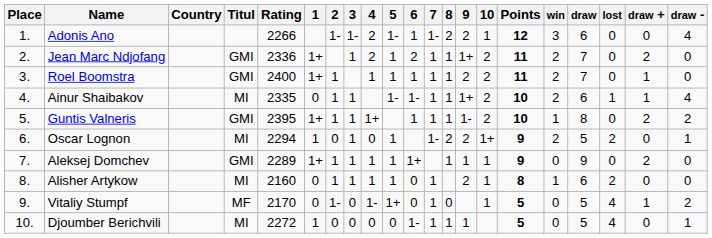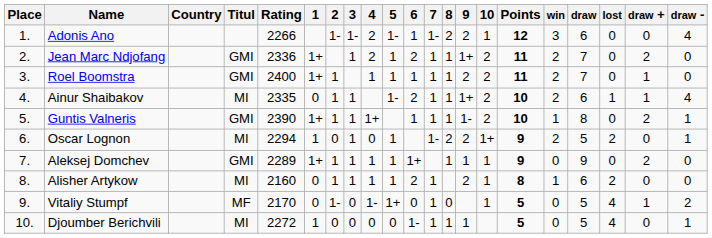 <table class=wikitable style="text-align: center;">
 <tr>
 <th>Place</th>
 <th>Name</th>
 <th>Country</th>
 <th>Titul</th>
 <th>Rating</th>
 <th>1</th>
 <th>2</th>
 <th>3</th>
 <th>4</th>
 <th>5</th>
 <th>6</th>
 <th>7</th>
 <th>8</th>
 <th>9</th>
 <th>10</th>
 <th>Points</th>
 <th><small>win</small></th>
 <th><small>draw</small></th>
 <th><small>lost</small></th>
 <th><small>draw</small> +</th>
 <th><small>draw</small> -</th>
 </tr>
 <tr>
 <td>1.</td>
 <td align="left"><a href='#'>Adonis Ano</a></td>
 <td align="left"></td>
 <td></td>
 <td>2266</td>
 <td></td>
 <td>1-</td>
 <td>1-</td>
 <td>2</td>
 <td>1-</td>
 <td>1</td>
 <td>1-</td>
 <td>2</td>
 <td>2</td>
 <td>1</td>
 <td><strong>12</strong></td>
 <td>3</td>
 <td>6</td>
 <td>0</td>
 <td>0</td>
 <td>4</td>
 </tr>
 <tr>
 <td>2.</td>
 <td align="left"><a href='#'>Jean Marc Ndjofang</a></td>
 <td align="left"></td>
 <td>GMI</td>
 <td>2336</td>
 <td>1+</td>
 <td></td>
 <td>1</td>
 <td>2</td>
 <td>1</td>
 <td>2</td>
 <td>1</td>
 <td>1</td>
 <td>1+</td>
 <td>2</td>
 <td><strong>11</strong></td>
 <td>2</td>
 <td>7</td>
 <td>0</td>
 <td>2</td>
 <td>0</td>
 </tr>
 <tr>
 <td>3.</td>
 <td align="left"><a href='#'>Roel Boomstra</a></td>
 <td align="left"></td>
 <td>GMI</td>
 <td>2400</td>
 <td>1+</td>
 <td>1</td>
 <td></td>
 <td>1</td>
 <td>1</td>
 <td>1</td>
 <td>1</td>
 <td>1</td>
 <td>2</td>
 <td>2</td>
 <td><strong>11</strong></td>
 <td>2</td>
 <td>7</td>
 <td>0</td>
 <td>1</td>
 <td>0</td>
 </tr>
 <tr>
 <td>4.</td>
 <td align="left">Ainur Shaibakov</td>
 <td align="left"></td>
 <td>MI</td>
 <td>2335</td>
 <td>0</td>
 <td>1</td>
 <td>1</td>
 <td></td>
 <td>1-</td>
-<td>1-</td>
+<td>2</td>
 <td>1</td>
 <td>1</td>
 <td>1+</td>
 <td>2</td>
 <td><strong>10</strong></td>
 <td>2</td>
 <td>6</td>
 <td>1</td>
 <td>1</td>
 <td>4</td>
 </tr>
 <tr>
 <td>5.</td>
 <td align="left"><a href='#'>Guntis Valneris</a></td>
 <td align="left"></td>
 <td>GMI</td>
-<td>2395</td>
+<td>2390</td>
 <td>1+</td>
 <td>1</td>
 <td>1</td>
 <td>1+</td>
 <td></td>
 <td>1</td>
 <td>1</td>
 <td>1</td>
 <td>1-</td>
 <td>2</td>
 <td><strong>10</strong></td>
 <td>1</td>
 <td>8</td>
 <td>0</td>
 <td>2</td>
-<td>2</td>
+<td>1</td>
 </tr>
 <tr>
 <td>6.</td>
 <td align="left">Oscar Lognon</td>
 <td align="left"></td>
 <td>MI</td>
 <td>2294</td>
 <td>1</td>
 <td>0</td>
 <td>1</td>
 <td>0</td>
 <td>1</td>
 <td></td>
 <td>1-</td>
 <td>2</td>
 <td>2</td>
 <td>1+</td>
 <td><strong>9</strong></td>
 <td>2</td>
 <td>5</td>
 <td>2</td>
 <td>0</td>
 <td>1</td>
 </tr>
 <tr>
 <td>7.</td>
 <td align="left">Aleksej Domchev</td>
 <td align="left"></td>
 <td>GMI</td>
 <td>2289</td>
 <td>1+</td>
 <td>1</td>
 <td>1</td>
 <td>1</td>
 <td>1</td>
 <td>1+</td>
 <td></td>
 <td>1</td>
 <td>1</td>
 <td>1</td>
 <td><strong>9</strong></td>
 <td>0</td>
 <td>9</td>
 <td>0</td>
 <td>2</td>
 <td>0</td>
 </tr>
 <tr>
 <td>8.</td>
 <td align="left">Alisher Artykow</td>
 <td align="left"></td>
 <td>MI</td>
 <td>2160</td>
 <td>0</td>
 <td>1</td>
 <td>1</td>
 <td>1</td>
 <td>1</td>
-<td>0</td>
+<td>2</td>
 <td>1</td>
 <td></td>
 <td>2</td>
 <td>1</td>
 <td><strong>8</strong></td>
 <td>1</td>
 <td>6</td>
 <td>2</td>
 <td>0</td>
 <td>0</td>
 </tr>
 <tr>
 <td>9.</td>
 <td align="left">Vitaliy Stumpf</td>
 <td align="left"></td>
 <td>MF</td>
 <td>2170</td>
 <td>0</td>
 <td>1-</td>
 <td>0</td>
 <td>1-</td>
 <td>1+</td>
 <td>0</td>
 <td>1</td>
 <td>0</td>
 <td></td>
 <td>1</td>
 <td><strong>5</strong></td>
 <td>0</td>
 <td>5</td>
 <td>4</td>
 <td>1</td>
 <td>2</td>
 </tr>
 <tr>
 <td>10.</td>
 <td align="left">Djoumber Berichvili</td>
 <td align="left"></td>
 <td>MI</td>
 <td>2272</td>
 <td>1</td>
 <td>0</td>
 <td>0</td>
 <td>0</td>
 <td>0</td>
 <td>1-</td>
 <td>1</td>
 <td>1</td>
 <td>1</td>
 <td></td>
 <td><strong>5</strong></td>
 <td>0</td>
 <td>5</td>
 <td>4</td>
 <td>0</td>
 <td>1</td>
 </tr>
 </table>
